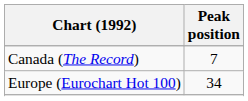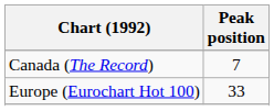 <table class="wikitable sortable">
 <tr>
 <th>Chart (1992)</th>
 <th>Peak<br>position</th>
 </tr>
 <tr>
 </tr>
 <tr>
 </tr>
 <tr>
 <td>Canada (<em><a href='#'>The Record</a></em>)</td>
 <td align="center">7</td>
 </tr>
 <tr>
 <td>Europe (<a href='#'>Eurochart Hot 100</a>)</td>
-<td align="center">34</td>
+<td align="center">33</td>
 </tr>
 <tr>
 </tr>
 <tr>
 </tr>
 <tr>
 </tr>
 <tr>
 </tr>
 <tr>
 </tr>
 <tr>
 </tr>
 <tr>
 </tr>
 <tr>
 </tr>
 </table>
